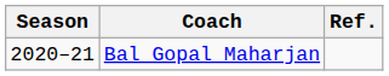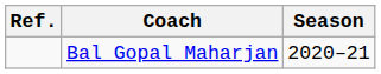 <table class="wikitable" style="text-align:center">
 <tr>
+<th>Ref.</th>
+<th>Coach</th>
 <th>Season</th>
-<th>Coach</th>
-<th>Ref.</th>
 </tr>
 <tr>
+<td></td>
+<td> <a href='#'>Bal Gopal Maharjan</a></td>
 <td>2020–21</td>
-<td> <a href='#'>Bal Gopal Maharjan</a></td>
-<td></td>
 </tr>
 </table>
